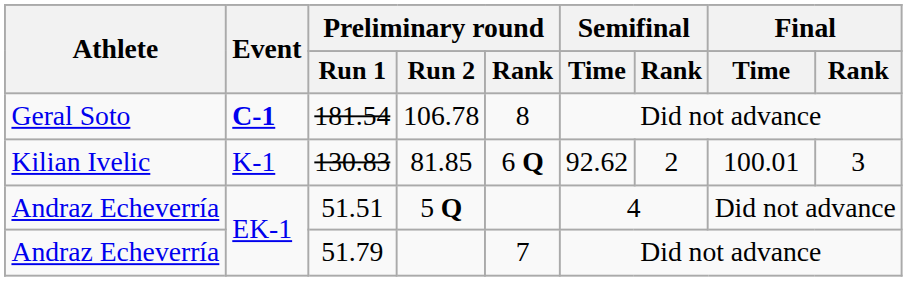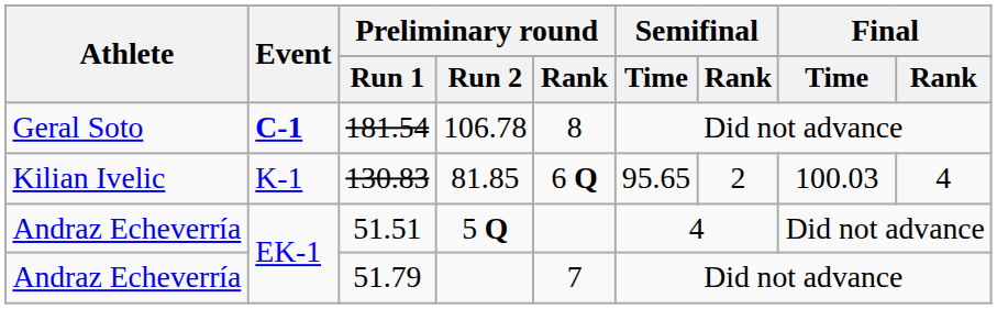 <table class=wikitable style=font-size:90%;text-align:center>
 <tr>
 <th rowspan=2>Athlete</th>
 <th rowspan=2>Event</th>
 <th colspan=3>Preliminary round</th>
 <th colspan=2>Semifinal</th>
 <th colspan=2>Final</th>
 </tr>
 <tr style=font-size:95%>
 <th>Run 1</th>
 <th>Run 2</th>
 <th>Rank</th>
 <th>Time</th>
 <th>Rank</th>
 <th>Time</th>
 <th>Rank</th>
 </tr>
 <tr>
 <td style="text-align:left"><a href='#'>Geral Soto</a></td>
 <td style="text-align:left"><strong><a href='#'>C-1</a></strong></td>
 <td><s>181.54</s></td>
 <td>106.78</td>
 <td>8</td>
 <td colspan="4">Did not advance</td>
 </tr>
 <tr>
 <td style="text-align:left"><a href='#'>Kilian Ivelic</a></td>
 <td style="text-align:left"><a href='#'>K-1</a></td>
 <td><s>130.83</s></td>
 <td>81.85</td>
 <td>6 <strong>Q</strong></td>
-<td>92.62</td>
+<td>95.65</td>
 <td>2</td>
-<td>100.01</td>
-<td>3</td>
+<td>100.03</td>
+<td>4</td>
 </tr>
 <tr>
 <td style="text-align:left"><a href='#'>Andraz Echeverría</a></td>
 <td style="text-align:left" rowspan="2"><a href='#'>EK-1</a></td>
 <td>51.51</td>
 <td>5 <strong>Q</strong></td>
 <td></td>
 <td colspan="2">4</td>
 <td colspan="2">Did not advance</td>
 </tr>
 <tr>
 <td style="text-align:left"><a href='#'>Andraz Echeverría</a></td>
 <td>51.79</td>
 <td></td>
 <td>7</td>
 <td colspan="4">Did not advance</td>
 </tr>
 </table>
